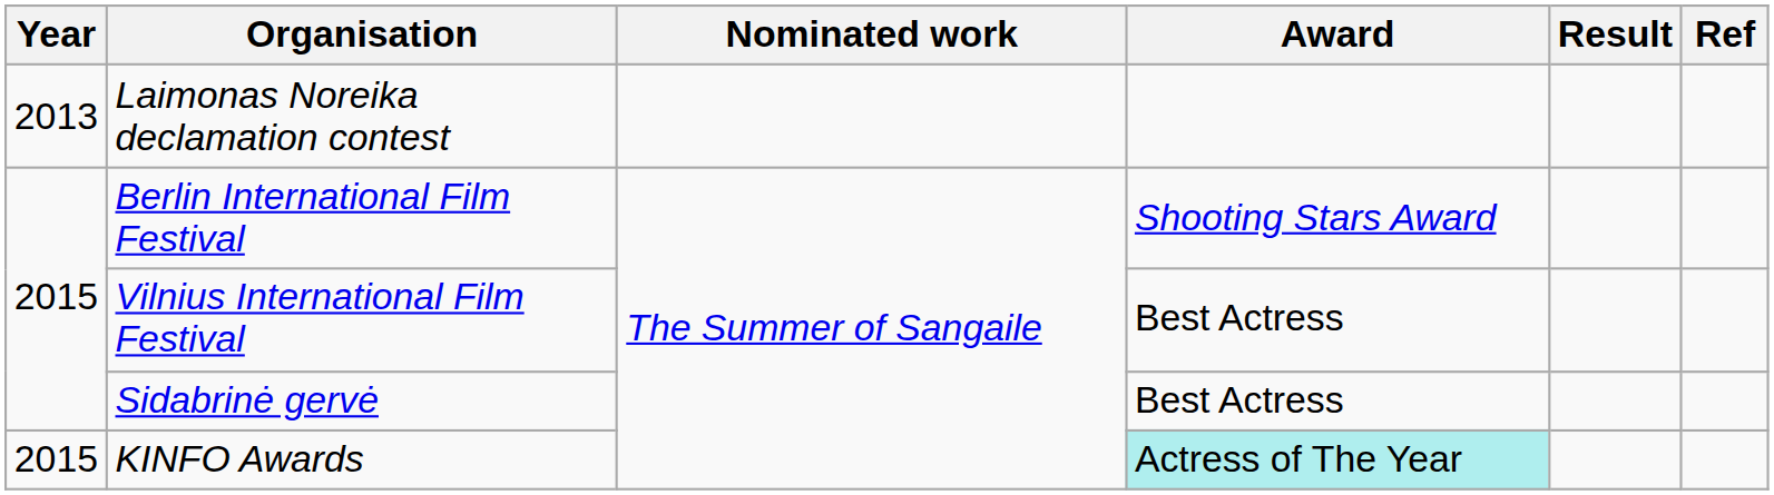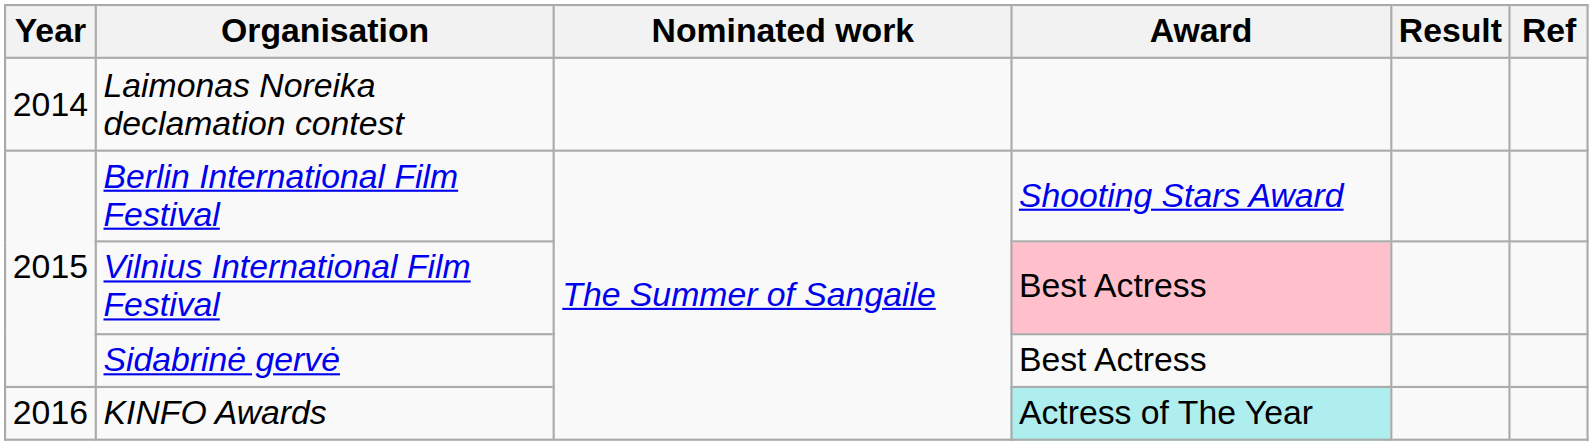 <table class="wikitable" width="85%">
 <tr style="text-align: center;">
 <th width="5%">Year</th>
 <th width="30%">Organisation</th>
 <th width="30%">Nominated work</th>
 <th width="25%">Award</th>
 <th width="5%">Result</th>
 <th width="5%">Ref</th>
 </tr>
 <tr>
-<td>2013</td>
+<td>2014</td>
 <td><em>Laimonas Noreika declamation contest</em></td>
 <td></td>
 <td></td>
 <td></td>
 <td></td>
 </tr>
 <tr>
 <td rowspan=3>2015</td>
 <td><em><a href='#'>Berlin International Film Festival</a></em></td>
 <td rowspan=4><em><a href='#'>The Summer of Sangaile</a></em></td>
 <td><em><a href='#'>Shooting Stars Award</a></em></td>
 <td></td>
 <td></td>
 </tr>
 <tr>
 <td><em><a href='#'>Vilnius International Film Festival</a></em></td>
-<td>Best Actress</td>
+<td style="background: pink;">Best Actress</td>
 <td></td>
 <td></td>
 </tr>
 <tr>
 <td><em><a href='#'>Sidabrinė gervė</a></em></td>
 <td>Best Actress</td>
 <td></td>
 <td></td>
 </tr>
 <tr>
-<td>2015</td>
+<td>2016</td>
 <td><em>KINFO Awards</em></td>
 <td style="background: paleturquoise;">Actress of The Year</td>
 <td></td>
 <td></td>
 </tr>
 </table>
